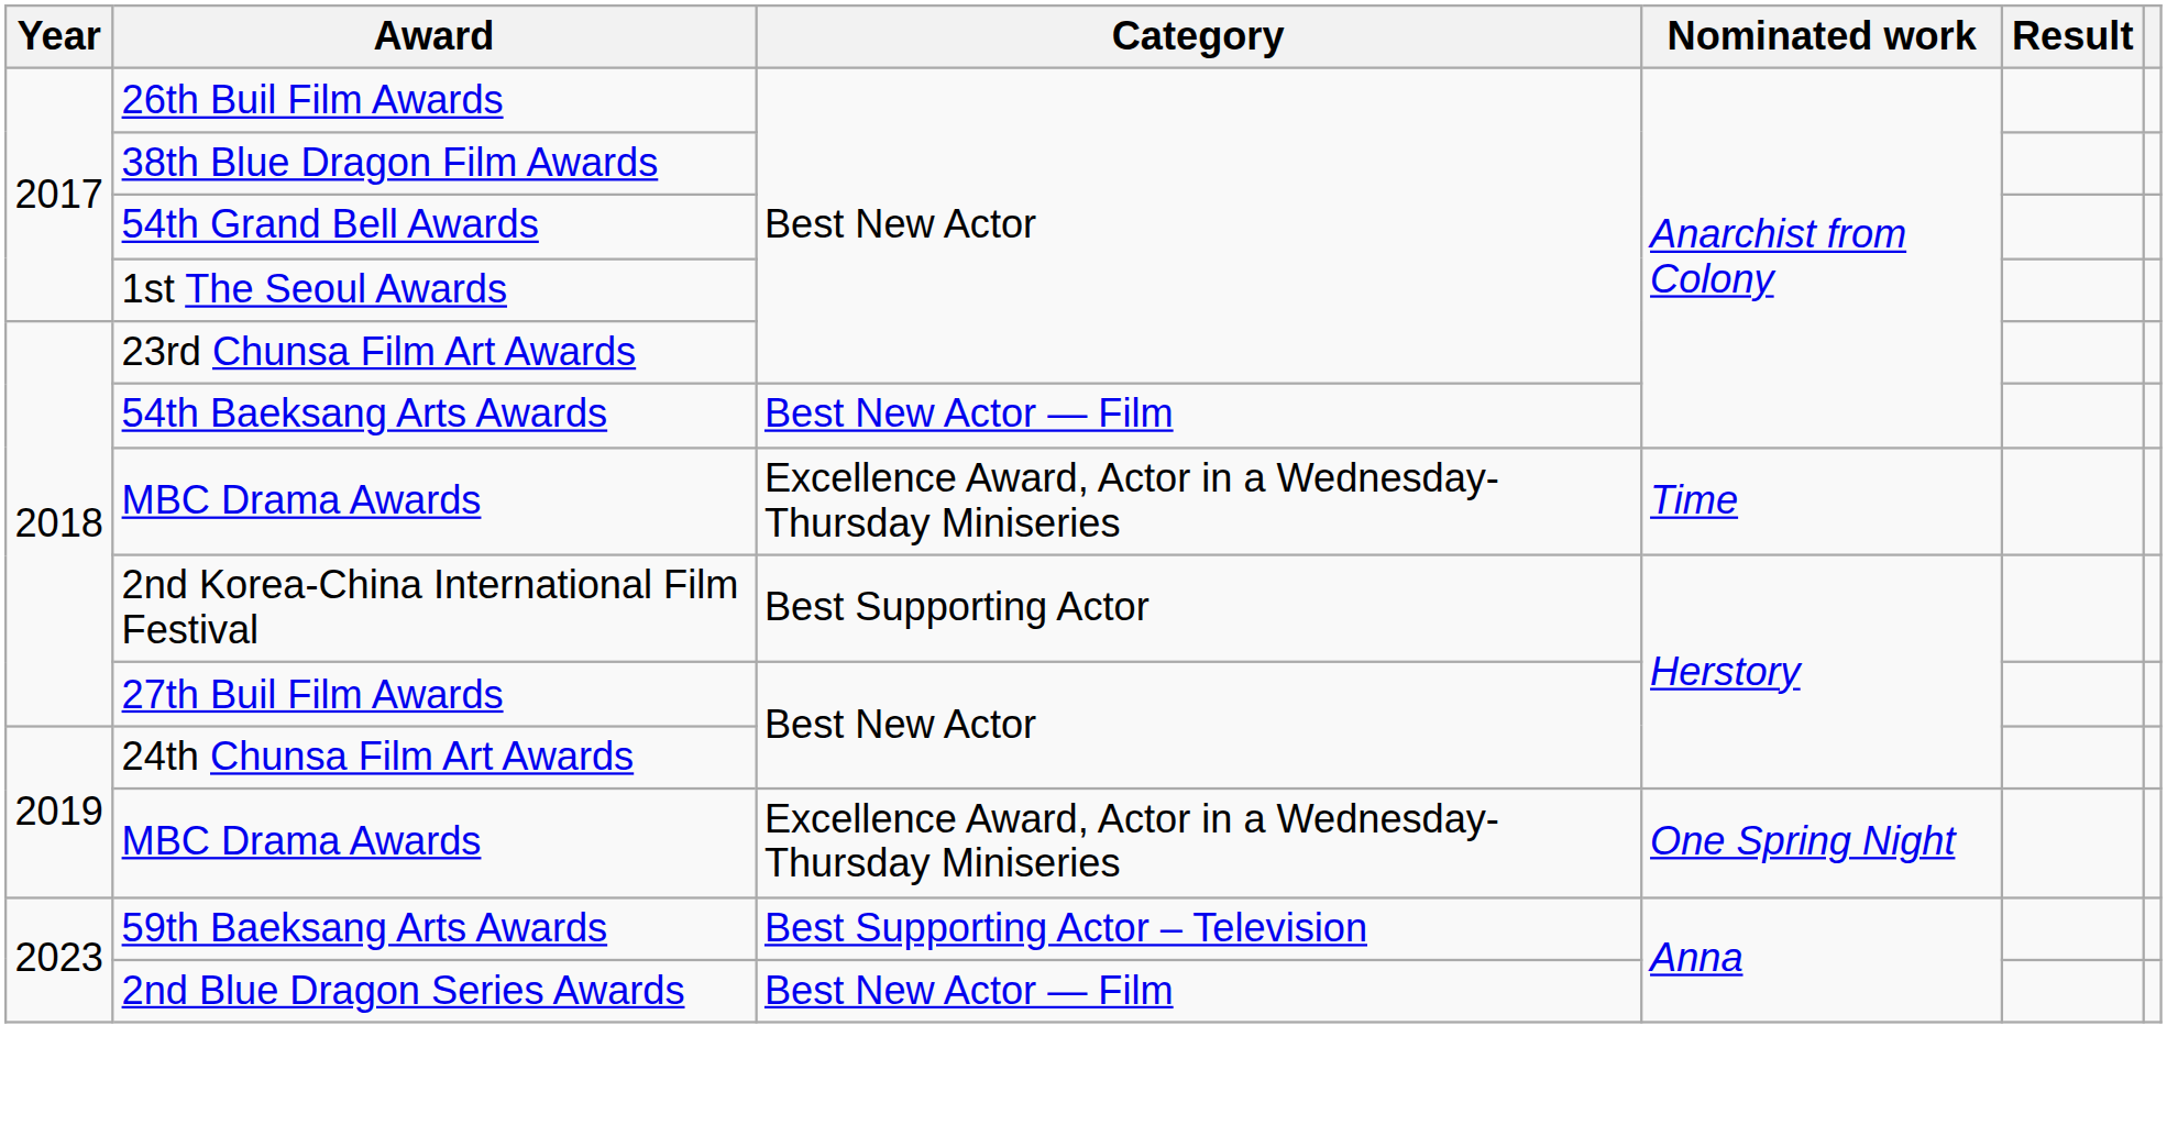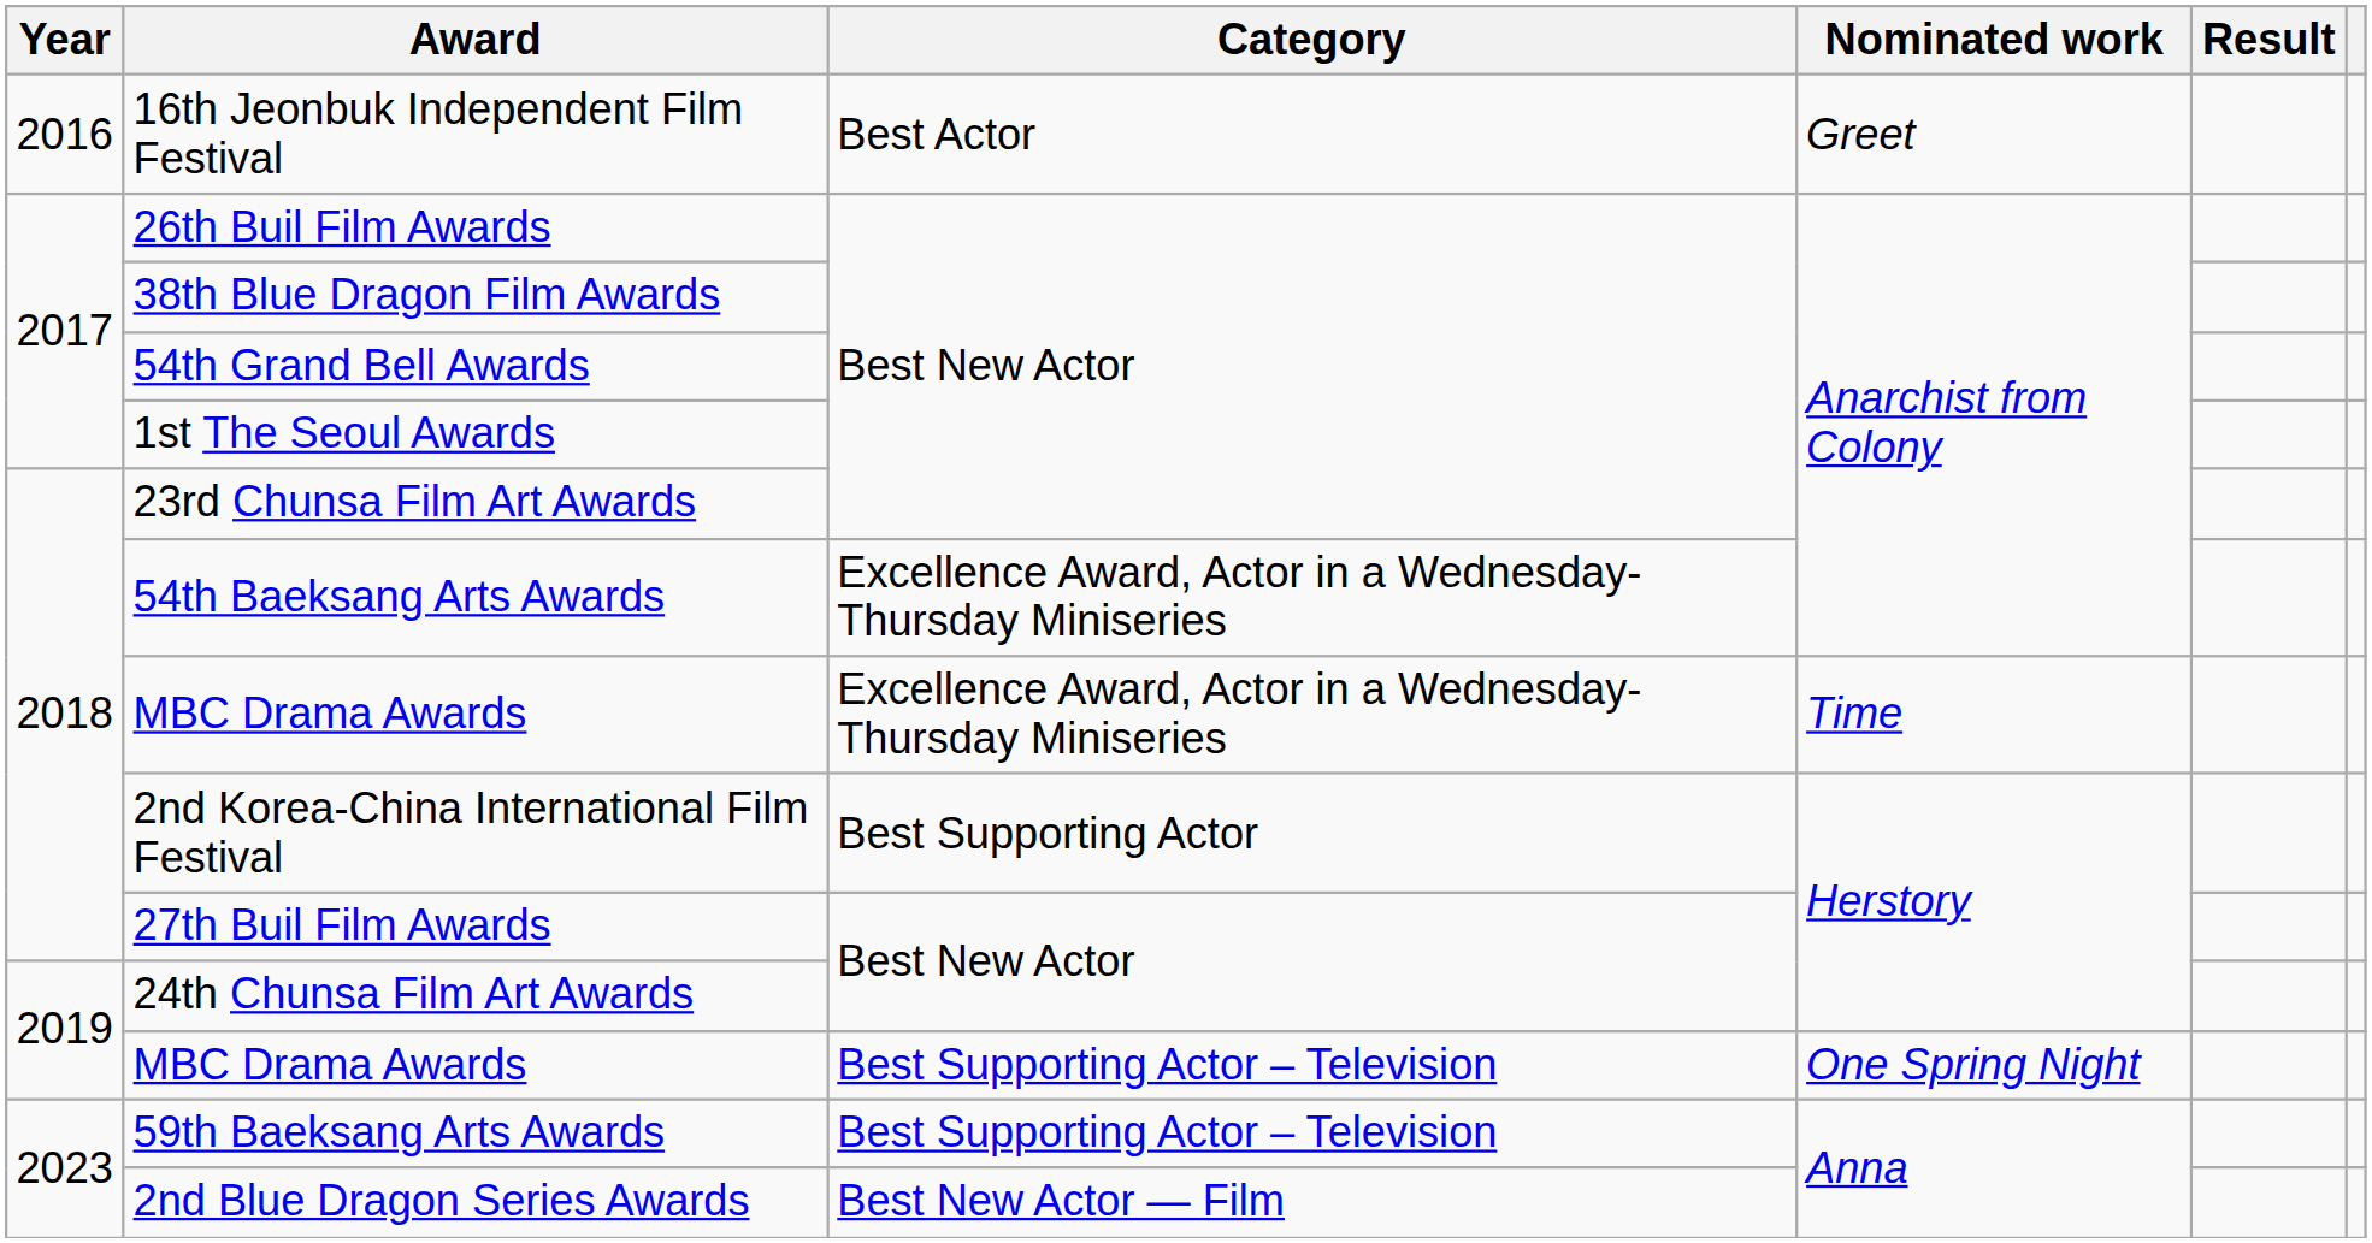 <table class="wikitable sortable">
 <tr>
 <th>Year</th>
 <th>Award</th>
 <th>Category</th>
 <th>Nominated work</th>
 <th>Result</th>
 <th class="unsortable"></th>
+</tr>
+<tr>
+<td rowspan=1>2016</td>
+<td>16th Jeonbuk Independent Film Festival</td>
+<td>Best Actor</td>
+<td><em>Greet</em></td>
+<td></td>
+<td></td>
 </tr>
 <tr>
 <td rowspan=4>2017</td>
 <td><a href='#'>26th Buil Film Awards</a></td>
 <td rowspan="5">Best New Actor</td>
 <td rowspan=6><em><a href='#'>Anarchist from Colony</a></em></td>
 <td></td>
 <td></td>
 </tr>
 <tr>
 <td><a href='#'>38th Blue Dragon Film Awards</a></td>
 <td></td>
 <td></td>
 </tr>
 <tr>
 <td><a href='#'>54th Grand Bell Awards</a></td>
 <td></td>
 <td></td>
 </tr>
 <tr>
 <td>1st <a href='#'>The Seoul Awards</a></td>
 <td></td>
 <td></td>
 </tr>
 <tr>
 <td rowspan="5">2018</td>
 <td>23rd <a href='#'>Chunsa Film Art Awards</a></td>
 <td></td>
 <td></td>
 </tr>
 <tr>
 <td><a href='#'>54th Baeksang Arts Awards</a></td>
-<td><a href='#'>Best New Actor — Film</a></td>
+<td>Excellence Award, Actor in a Wednesday-Thursday Miniseries</td>
 <td></td>
 <td></td>
 </tr>
 <tr>
 <td><a href='#'>MBC Drama Awards</a></td>
 <td>Excellence Award, Actor in a Wednesday-Thursday Miniseries</td>
 <td><em><a href='#'>Time</a></em></td>
 <td></td>
 <td></td>
 </tr>
 <tr>
 <td>2nd Korea-China International Film Festival</td>
 <td>Best Supporting Actor</td>
 <td rowspan="3"><em><a href='#'>Herstory</a></em></td>
 <td></td>
 <td></td>
 </tr>
 <tr>
 <td><a href='#'>27th Buil Film Awards</a></td>
 <td rowspan="2">Best New Actor</td>
 <td></td>
 <td></td>
 </tr>
 <tr>
 <td rowspan="2">2019</td>
 <td>24th <a href='#'>Chunsa Film Art Awards</a></td>
 <td></td>
 <td></td>
 </tr>
 <tr>
 <td><a href='#'>MBC Drama Awards</a></td>
-<td>Excellence Award, Actor in a Wednesday-Thursday Miniseries</td>
+<td><a href='#'>Best Supporting Actor – Television</a></td>
 <td><em><a href='#'>One Spring Night</a></em></td>
 <td></td>
 <td></td>
 </tr>
 <tr>
 <td rowspan=2>2023</td>
 <td><a href='#'>59th Baeksang Arts Awards</a></td>
 <td><a href='#'>Best Supporting Actor – Television</a></td>
 <td rowspan=2><em><a href='#'>Anna</a></em></td>
 <td></td>
 <td></td>
 </tr>
 <tr>
 <td><a href='#'>2nd Blue Dragon Series Awards</a></td>
 <td><a href='#'>Best New Actor — Film</a></td>
 <td></td>
 <td></td>
 </tr>
 </table>
